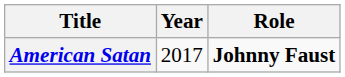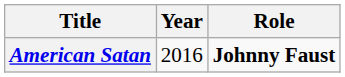 <table class="wikitable plainrowheaders sortable">
 <tr>
 <th>Title</th>
 <th>Year</th>
 <th>Role</th>
 </tr>
 <tr>
 <th scope="row"><em><a href='#'>American Satan</a></em></th>
-<td>2017</td>
+<td>2016</td>
 <td><strong>Johnny Faust</strong></td>
 </tr>
 </table>
